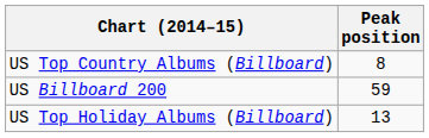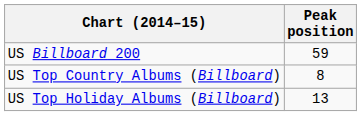 <table class="wikitable sortable">
 <tr>
 <th>Chart (2014–15)</th>
 <th>Peak<br>position</th>
 </tr>
 <tr>
+<td>US <a href='#'><em>Billboard</em> 200</a></td>
+<td style="text-align:center;">59</td>
+</tr>
+<tr>
 <td>US <a href='#'>Top Country Albums</a> (<em><a href='#'>Billboard</a></em>)</td>
 <td style="text-align:center;">8</td>
-</tr>
-<tr>
-<td>US <a href='#'><em>Billboard</em> 200</a></td>
-<td style="text-align:center;">59</td>
 </tr>
 <tr>
 <td>US <a href='#'>Top Holiday Albums</a> (<em><a href='#'>Billboard</a></em>)</td>
 <td style="text-align:center;">13</td>
 </tr>
 </table>
